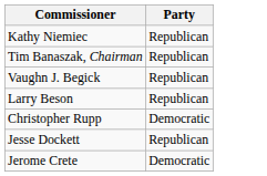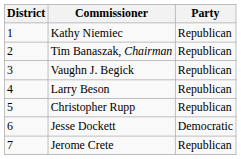 <table class=wikitable>
 <tr>
+<th><strong>District</strong></th>
 <th>Commissioner</th>
 <th>Party</th>
 </tr>
 <tr>
+<td>1</td>
 <td>Kathy Niemiec</td>
 <td>Republican</td>
 </tr>
 <tr>
+<td>2</td>
 <td>Tim Banaszak, <em>Chairman</em></td>
 <td>Republican</td>
 </tr>
 <tr>
+<td>3</td>
 <td>Vaughn J. Begick</td>
 <td>Republican</td>
 </tr>
 <tr>
+<td>4</td>
 <td>Larry Beson</td>
 <td>Republican</td>
 </tr>
 <tr>
+<td>5</td>
 <td>Christopher Rupp</td>
+<td>Republican</td>
+</tr>
+<tr>
+<td>6</td>
+<td>Jesse Dockett</td>
 <td>Democratic</td>
 </tr>
 <tr>
-<td>Jesse Dockett</td>
+<td>7</td>
+<td>Jerome Crete</td>
 <td>Republican</td>
 </tr>
-<tr>
-<td>Jerome Crete</td>
-<td>Democratic</td>
-</tr>
 </table>
